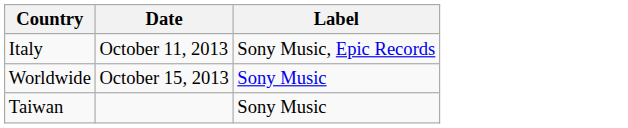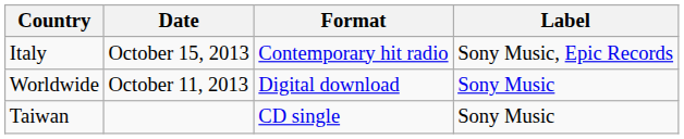 <table class="wikitable plainrowheaders">
 <tr>
 <th scope="col">Country</th>
 <th scope="col">Date</th>
+<th scope="col">Format</th>
 <th scope="col">Label</th>
 </tr>
 <tr>
 <td>Italy</td>
-<td>October 11, 2013</td>
+<td>October 15, 2013</td>
+<td><a href='#'>Contemporary hit radio</a></td>
 <td>Sony Music, <a href='#'>Epic Records</a></td>
 </tr>
 <tr>
 <td>Worldwide</td>
-<td>October 15, 2013</td>
+<td>October 11, 2013</td>
+<td><a href='#'>Digital download</a></td>
 <td><a href='#'>Sony Music</a></td>
 </tr>
 <tr>
 <td>Taiwan</td>
 <td></td>
+<td><a href='#'>CD single</a></td>
 <td>Sony Music</td>
 </tr>
 </table>
